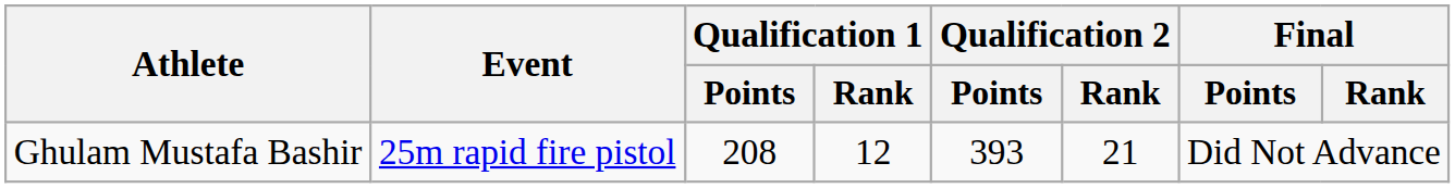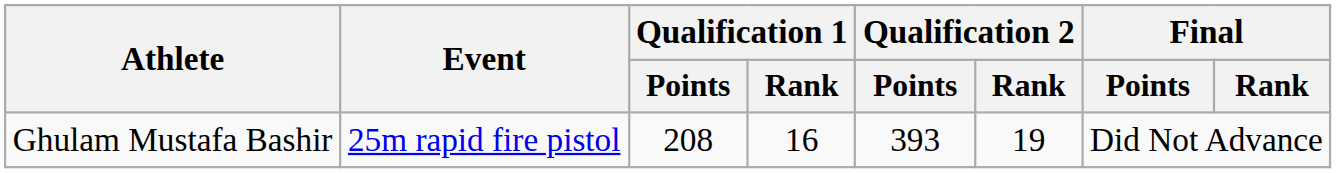 <table class=wikitable style="text-align:center; font-size:95%">
 <tr>
 <th rowspan=2>Athlete</th>
 <th rowspan=2>Event</th>
 <th colspan=2>Qualification 1</th>
 <th colspan=2>Qualification 2</th>
 <th colspan=2>Final</th>
 </tr>
 <tr style="font-size:95%">
 <th>Points</th>
 <th>Rank</th>
 <th>Points</th>
 <th>Rank</th>
 <th>Points</th>
 <th>Rank</th>
 </tr>
 <tr>
 <td>Ghulam Mustafa Bashir</td>
 <td><a href='#'>25m rapid fire pistol</a></td>
 <td>208</td>
-<td>12</td>
+<td>16</td>
 <td>393</td>
-<td>21</td>
+<td>19</td>
 <td style="text-align:center;" colspan=2>Did Not Advance</td>
 </tr>
 </table>
